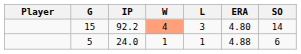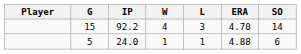 <table class="wikitable sortable">
 <tr>
 <th bgcolor="#DDDDFF" width="16%">Player</th>
 <th bgcolor="#DDDDFF" width="9%">G</th>
 <th bgcolor="#DDDDFF" width="9%">IP</th>
 <th bgcolor="#DDDDFF" width="9%">W</th>
 <th bgcolor="#DDDDFF" width="9%">L</th>
 <th bgcolor="#DDDDFF" width="9%">ERA</th>
 <th bgcolor="#DDDDFF" width="9%">SO</th>
 </tr>
 <tr align="center">
 <td></td>
 <td>15</td>
 <td>92.2</td>
-<td style="background: lightsalmon;">4</td>
+<td>4</td>
 <td>3</td>
-<td>4.80</td>
+<td>4.70</td>
 <td>14</td>
 </tr>
 <tr align="center">
 <td></td>
 <td>5</td>
 <td>24.0</td>
 <td>1</td>
 <td>1</td>
 <td>4.88</td>
 <td>6</td>
 </tr>
 </table>
